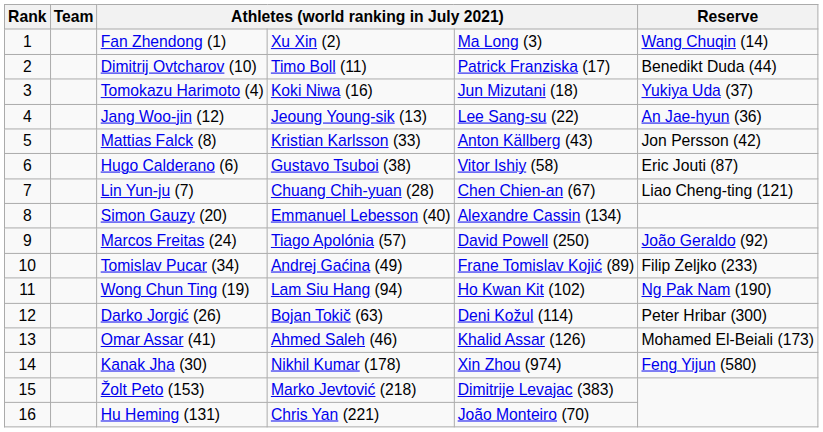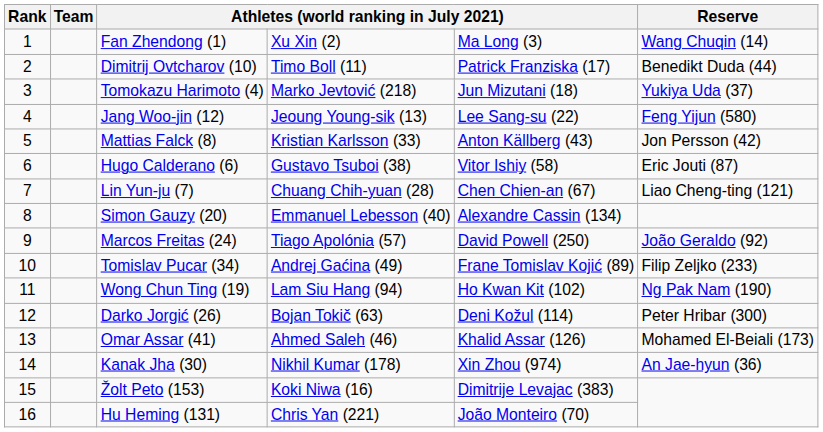 <table class="wikitable sortable">
 <tr>
 <th>Rank</th>
 <th>Team</th>
 <th class="unsortable" colspan="3">Athletes (world ranking in July 2021)</th>
 <th class="unsortable">Reserve</th>
 </tr>
 <tr>
 <td align="center">1</td>
 <td></td>
 <td><a href='#'>Fan Zhendong</a> (1)</td>
 <td><a href='#'>Xu Xin</a> (2)</td>
 <td><a href='#'>Ma Long</a> (3)</td>
 <td><a href='#'>Wang Chuqin</a> (14)</td>
 </tr>
 <tr>
 <td align="center">2</td>
 <td></td>
 <td><a href='#'>Dimitrij Ovtcharov</a> (10)</td>
 <td><a href='#'>Timo Boll</a> (11)</td>
 <td><a href='#'>Patrick Franziska</a> (17)</td>
 <td>Benedikt Duda (44)</td>
 </tr>
 <tr>
 <td align="center">3</td>
 <td></td>
 <td><a href='#'>Tomokazu Harimoto</a> (4)</td>
-<td><a href='#'>Koki Niwa</a> (16)</td>
+<td><a href='#'>Marko Jevtović</a> (218)</td>
 <td><a href='#'>Jun Mizutani</a> (18)</td>
 <td><a href='#'>Yukiya Uda</a> (37)</td>
 </tr>
 <tr>
 <td align="center">4</td>
 <td></td>
 <td><a href='#'>Jang Woo-jin</a> (12)</td>
 <td><a href='#'>Jeoung Young-sik</a> (13)</td>
 <td><a href='#'>Lee Sang-su</a> (22)</td>
-<td><a href='#'>An Jae-hyun</a> (36)</td>
+<td><a href='#'>Feng Yijun</a> (580)</td>
 </tr>
 <tr>
 <td align="center">5</td>
 <td></td>
 <td><a href='#'>Mattias Falck</a> (8)</td>
 <td><a href='#'>Kristian Karlsson</a> (33)</td>
 <td><a href='#'>Anton Källberg</a> (43)</td>
 <td>Jon Persson (42)</td>
 </tr>
 <tr>
 <td align="center">6</td>
 <td></td>
 <td><a href='#'>Hugo Calderano</a> (6)</td>
 <td><a href='#'>Gustavo Tsuboi</a> (38)</td>
 <td><a href='#'>Vitor Ishiy</a> (58)</td>
 <td>Eric Jouti (87)</td>
 </tr>
 <tr>
 <td align="center">7</td>
 <td></td>
 <td><a href='#'>Lin Yun-ju</a> (7)</td>
 <td><a href='#'>Chuang Chih-yuan</a> (28)</td>
 <td><a href='#'>Chen Chien-an</a> (67)</td>
 <td>Liao Cheng-ting (121)</td>
 </tr>
 <tr>
 <td align="center">8</td>
 <td></td>
 <td><a href='#'>Simon Gauzy</a> (20)</td>
 <td><a href='#'>Emmanuel Lebesson</a> (40)</td>
 <td><a href='#'>Alexandre Cassin</a> (134)</td>
 </tr>
 <tr>
 <td align="center">9</td>
 <td></td>
 <td><a href='#'>Marcos Freitas</a> (24)</td>
 <td><a href='#'>Tiago Apolónia</a> (57)</td>
 <td><a href='#'>David Powell</a> (250)</td>
 <td><a href='#'>João Geraldo</a> (92)</td>
 </tr>
 <tr>
 <td align="center">10</td>
 <td></td>
 <td><a href='#'>Tomislav Pucar</a> (34)</td>
 <td><a href='#'>Andrej Gaćina</a> (49)</td>
 <td><a href='#'>Frane Tomislav Kojić</a> (89)</td>
 <td>Filip Zeljko (233)</td>
 </tr>
 <tr>
 <td align="center">11</td>
 <td></td>
 <td><a href='#'>Wong Chun Ting</a> (19)</td>
 <td><a href='#'>Lam Siu Hang</a> (94)</td>
 <td><a href='#'>Ho Kwan Kit</a> (102)</td>
 <td><a href='#'>Ng Pak Nam</a> (190)</td>
 </tr>
 <tr>
 <td align="center">12</td>
 <td></td>
 <td><a href='#'>Darko Jorgić</a> (26)</td>
 <td><a href='#'>Bojan Tokič</a> (63)</td>
 <td><a href='#'>Deni Kožul</a> (114)</td>
 <td>Peter Hribar (300)</td>
 </tr>
 <tr>
 <td align="center">13</td>
 <td></td>
 <td><a href='#'>Omar Assar</a> (41)</td>
 <td><a href='#'>Ahmed Saleh</a> (46)</td>
 <td><a href='#'>Khalid Assar</a> (126)</td>
 <td>Mohamed El-Beiali (173)</td>
 </tr>
 <tr>
 <td align="center">14</td>
 <td></td>
 <td><a href='#'>Kanak Jha</a> (30)</td>
 <td><a href='#'>Nikhil Kumar</a> (178)</td>
 <td><a href='#'>Xin Zhou</a> (974)</td>
-<td><a href='#'>Feng Yijun</a> (580)</td>
+<td><a href='#'>An Jae-hyun</a> (36)</td>
 </tr>
 <tr>
 <td align="center">15</td>
 <td></td>
 <td><a href='#'>Žolt Peto</a> (153)</td>
-<td><a href='#'>Marko Jevtović</a> (218)</td>
+<td><a href='#'>Koki Niwa</a> (16)</td>
 <td><a href='#'>Dimitrije Levajac</a> (383)</td>
 </tr>
 <tr>
 <td align="center">16</td>
 <td></td>
 <td><a href='#'>Hu Heming</a> (131)</td>
 <td><a href='#'>Chris Yan</a> (221)</td>
 <td><a href='#'>João Monteiro</a> (70)</td>
 </tr>
 </table>
